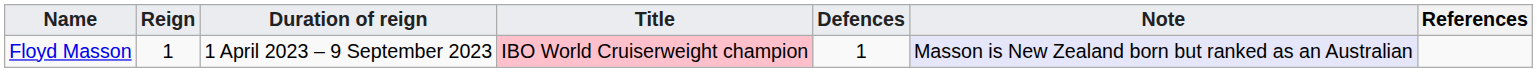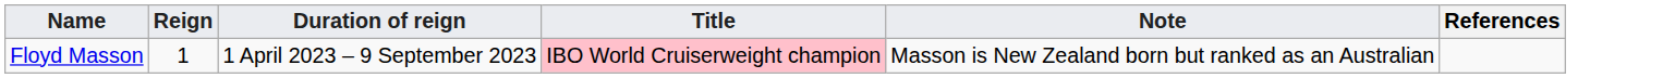 <table class="wikitable" style="font-weight:bold; text-align:center;">
 <tr>
 <th style="vertical-align:middle; background-color:#EAECF0; color:#202122;">Name</th>
 <th style="vertical-align:middle; background-color:#EAECF0; color:#202122;">Reign</th>
 <th style="vertical-align:middle; background-color:#EAECF0; color:#202122;">Duration of reign</th>
 <th style="vertical-align:middle; background-color:#EAECF0; color:#202122;">Title</th>
-<th style="vertical-align:middle; background-color:#EAECF0; color:#202122;">Defences</th>
 <th style="vertical-align:middle; background-color:#EAECF0; color:#202122;">Note</th>
 <th>References</th>
 </tr>
 <tr style="font-weight:normal;">
 <td><a href='#'>Floyd Masson</a></td>
 <td>1</td>
 <td>1 April 2023 – 9 September 2023</td>
 <td style="background: pink;">IBO World Cruiserweight champion</td>
-<td>1</td>
-<td style="background: lavender;">Masson is New Zealand born but ranked as an Australian</td>
+<td>Masson is New Zealand born but ranked as an Australian</td>
 <td></td>
 </tr>
 </table>
